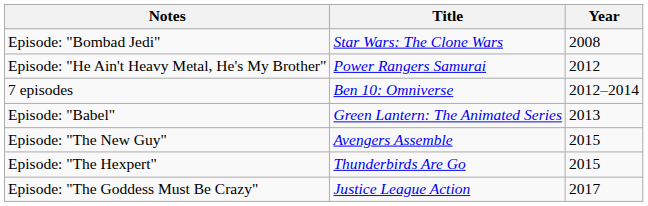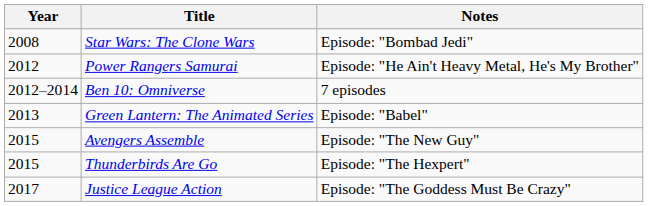 <table class="wikitable sortable">
 <tr>
+<th>Year</th>
+<th>Title</th>
 <th>Notes</th>
-<th>Title</th>
-<th>Year</th>
 </tr>
 <tr>
+<td>2008</td>
+<td><em><a href='#'>Star Wars: The Clone Wars</a></em></td>
 <td>Episode: "Bombad Jedi"</td>
-<td><em><a href='#'>Star Wars: The Clone Wars</a></em></td>
-<td>2008</td>
 </tr>
 <tr>
+<td>2012</td>
+<td><em><a href='#'>Power Rangers Samurai</a></em></td>
 <td>Episode: "He Ain't Heavy Metal, He's My Brother"</td>
-<td><em><a href='#'>Power Rangers Samurai</a></em></td>
-<td>2012</td>
 </tr>
 <tr>
+<td>2012–2014</td>
+<td><em><a href='#'>Ben 10: Omniverse</a></em></td>
 <td>7 episodes</td>
-<td><em><a href='#'>Ben 10: Omniverse</a></em></td>
-<td>2012–2014</td>
 </tr>
 <tr>
+<td>2013</td>
+<td><em><a href='#'>Green Lantern: The Animated Series</a></em></td>
 <td>Episode: "Babel"</td>
-<td><em><a href='#'>Green Lantern: The Animated Series</a></em></td>
-<td>2013</td>
 </tr>
 <tr>
+<td>2015</td>
+<td><em><a href='#'>Avengers Assemble</a></em></td>
 <td>Episode: "The New Guy"</td>
-<td><em><a href='#'>Avengers Assemble</a></em></td>
-<td>2015</td>
 </tr>
 <tr>
+<td>2015</td>
+<td><em><a href='#'>Thunderbirds Are Go</a></em></td>
 <td>Episode: "The Hexpert"</td>
-<td><em><a href='#'>Thunderbirds Are Go</a></em></td>
-<td>2015</td>
 </tr>
 <tr>
+<td>2017</td>
+<td><em><a href='#'>Justice League Action</a></em></td>
 <td>Episode: "The Goddess Must Be Crazy"</td>
-<td><em><a href='#'>Justice League Action</a></em></td>
-<td>2017</td>
 </tr>
 </table>
